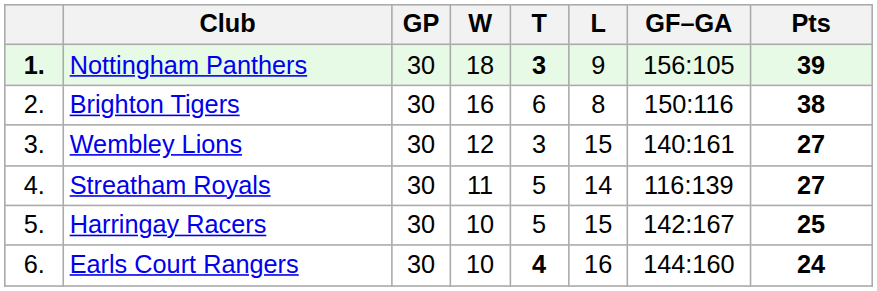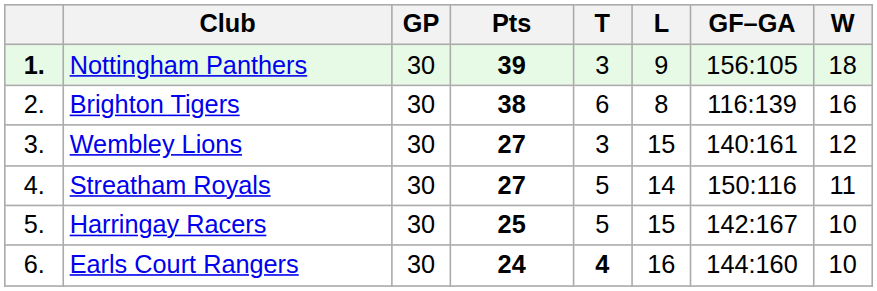 <table class="wikitable">
 <tr>
 <th width="30"></th>
 <th width="200">Club</th>
 <th width="30">GP</th>
-<th width="30">W</th>
+<th width="70">Pts</th>
 <th width="30">T</th>
 <th width="30">L</th>
 <th width="70">GF–GA</th>
-<th width="70">Pts</th>
+<th width="30">W</th>
 </tr>
 <tr bgcolor="#e6fae6" align="center">
 <td><strong>1.</strong></td>
 <td align="left"><a href='#'>Nottingham Panthers</a></td>
 <td>30</td>
-<td>18</td>
-<td><strong>3</strong></td>
+<td><strong>39</strong></td>
+<td>3</td>
 <td>9</td>
 <td>156:105</td>
-<td><strong>39</strong></td>
+<td>18</td>
 </tr>
 <tr bgcolor="#FFFFFF" align="center">
 <td>2.</td>
 <td align="left"><a href='#'>Brighton Tigers</a></td>
 <td>30</td>
-<td>16</td>
+<td><strong>38</strong></td>
 <td>6</td>
 <td>8</td>
-<td>150:116</td>
-<td><strong>38</strong></td>
+<td>116:139</td>
+<td>16</td>
 </tr>
 <tr bgcolor="#FFFFFF" align="center">
 <td>3.</td>
 <td align="left"><a href='#'>Wembley Lions</a></td>
 <td>30</td>
-<td>12</td>
+<td><strong>27</strong></td>
 <td>3</td>
 <td>15</td>
 <td>140:161</td>
-<td><strong>27</strong></td>
+<td>12</td>
 </tr>
 <tr bgcolor="#FFFFFF" align="center">
 <td>4.</td>
 <td align="left"><a href='#'>Streatham Royals</a></td>
 <td>30</td>
-<td>11</td>
+<td><strong>27</strong></td>
 <td>5</td>
 <td>14</td>
-<td>116:139</td>
-<td><strong>27</strong></td>
+<td>150:116</td>
+<td>11</td>
 </tr>
 <tr bgcolor="#FFFFFF" align="center">
 <td>5.</td>
 <td align="left"><a href='#'>Harringay Racers</a></td>
 <td>30</td>
-<td>10</td>
+<td><strong>25</strong></td>
 <td>5</td>
 <td>15</td>
 <td>142:167</td>
-<td><strong>25</strong></td>
+<td>10</td>
 </tr>
 <tr bgcolor="#FFFFFF" align="center">
 <td>6.</td>
 <td align="left"><a href='#'>Earls Court Rangers</a></td>
 <td>30</td>
-<td>10</td>
+<td><strong>24<em></td>
 <td><strong>4</strong></td>
 <td>16</td>
 <td>144:160</td>
-<td><strong>24<em></td>
+<td>10</td>
 </tr>
 </table>
